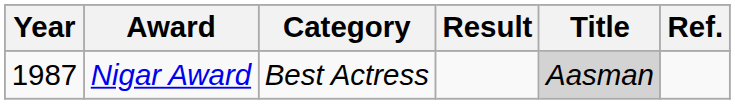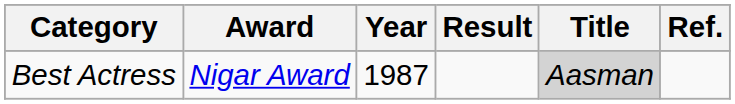 <table class="wikitable">
 <tr>
+<th>Category</th>
+<th>Award</th>
 <th>Year</th>
-<th>Award</th>
-<th>Category</th>
 <th>Result</th>
 <th>Title</th>
 <th>Ref.</th>
 </tr>
 <tr>
+<td><em>Best Actress</em></td>
+<td><em><a href='#'>Nigar Award</a></em></td>
 <td>1987</td>
-<td><em><a href='#'>Nigar Award</a></em></td>
-<td><em>Best Actress</em></td>
 <td></td>
 <td style="background: lightgrey;"><em>Aasman</em></td>
 <td></td>
 </tr>
 </table>
